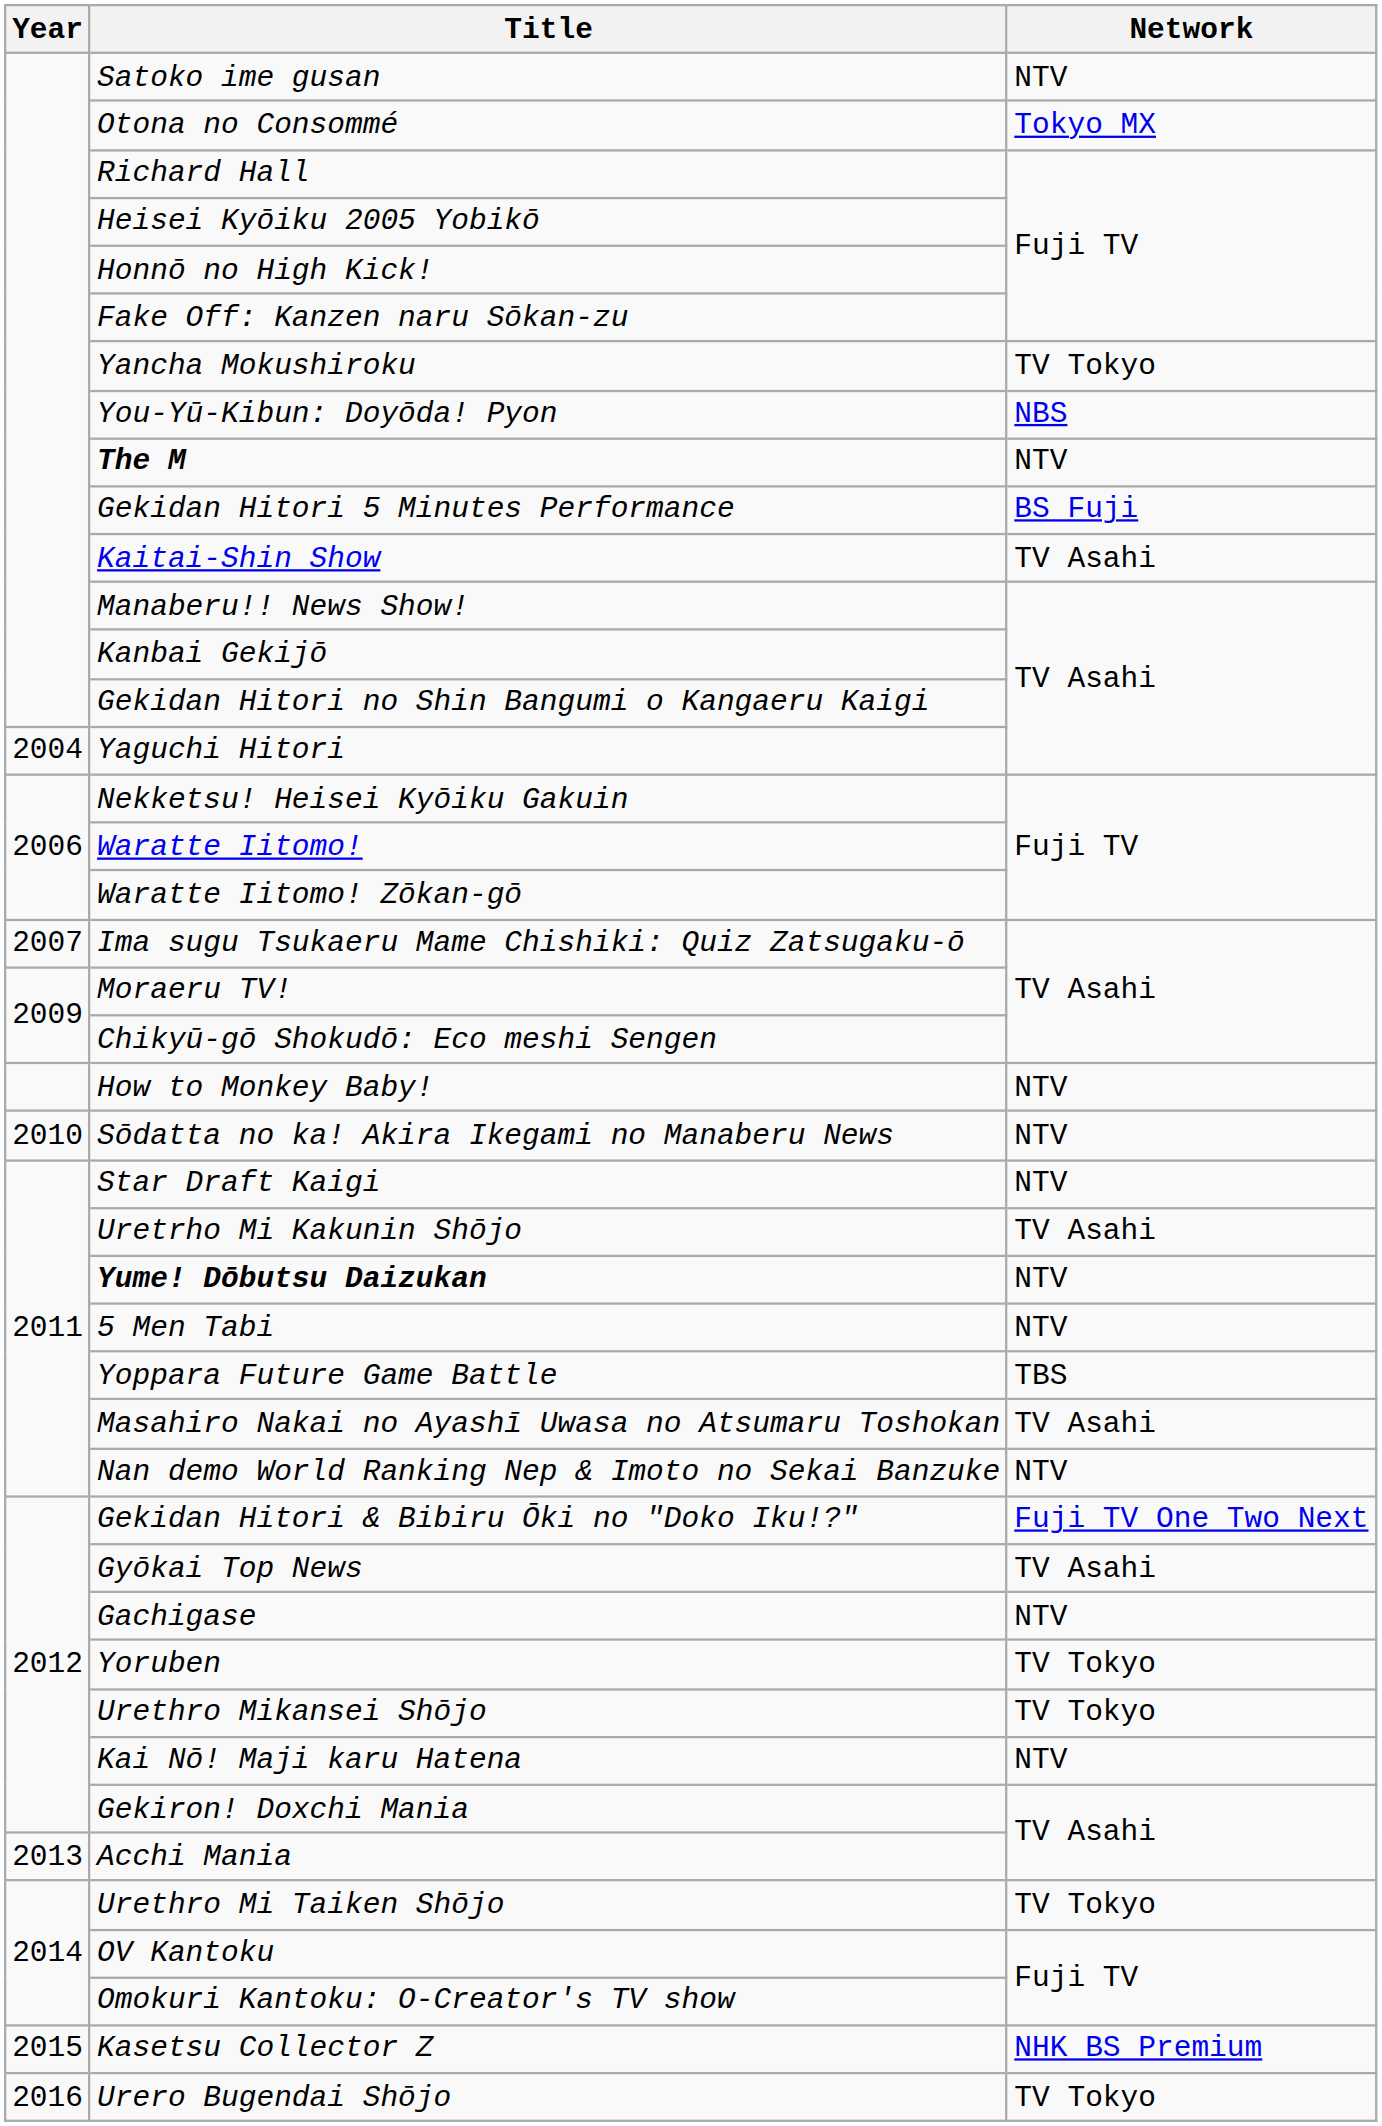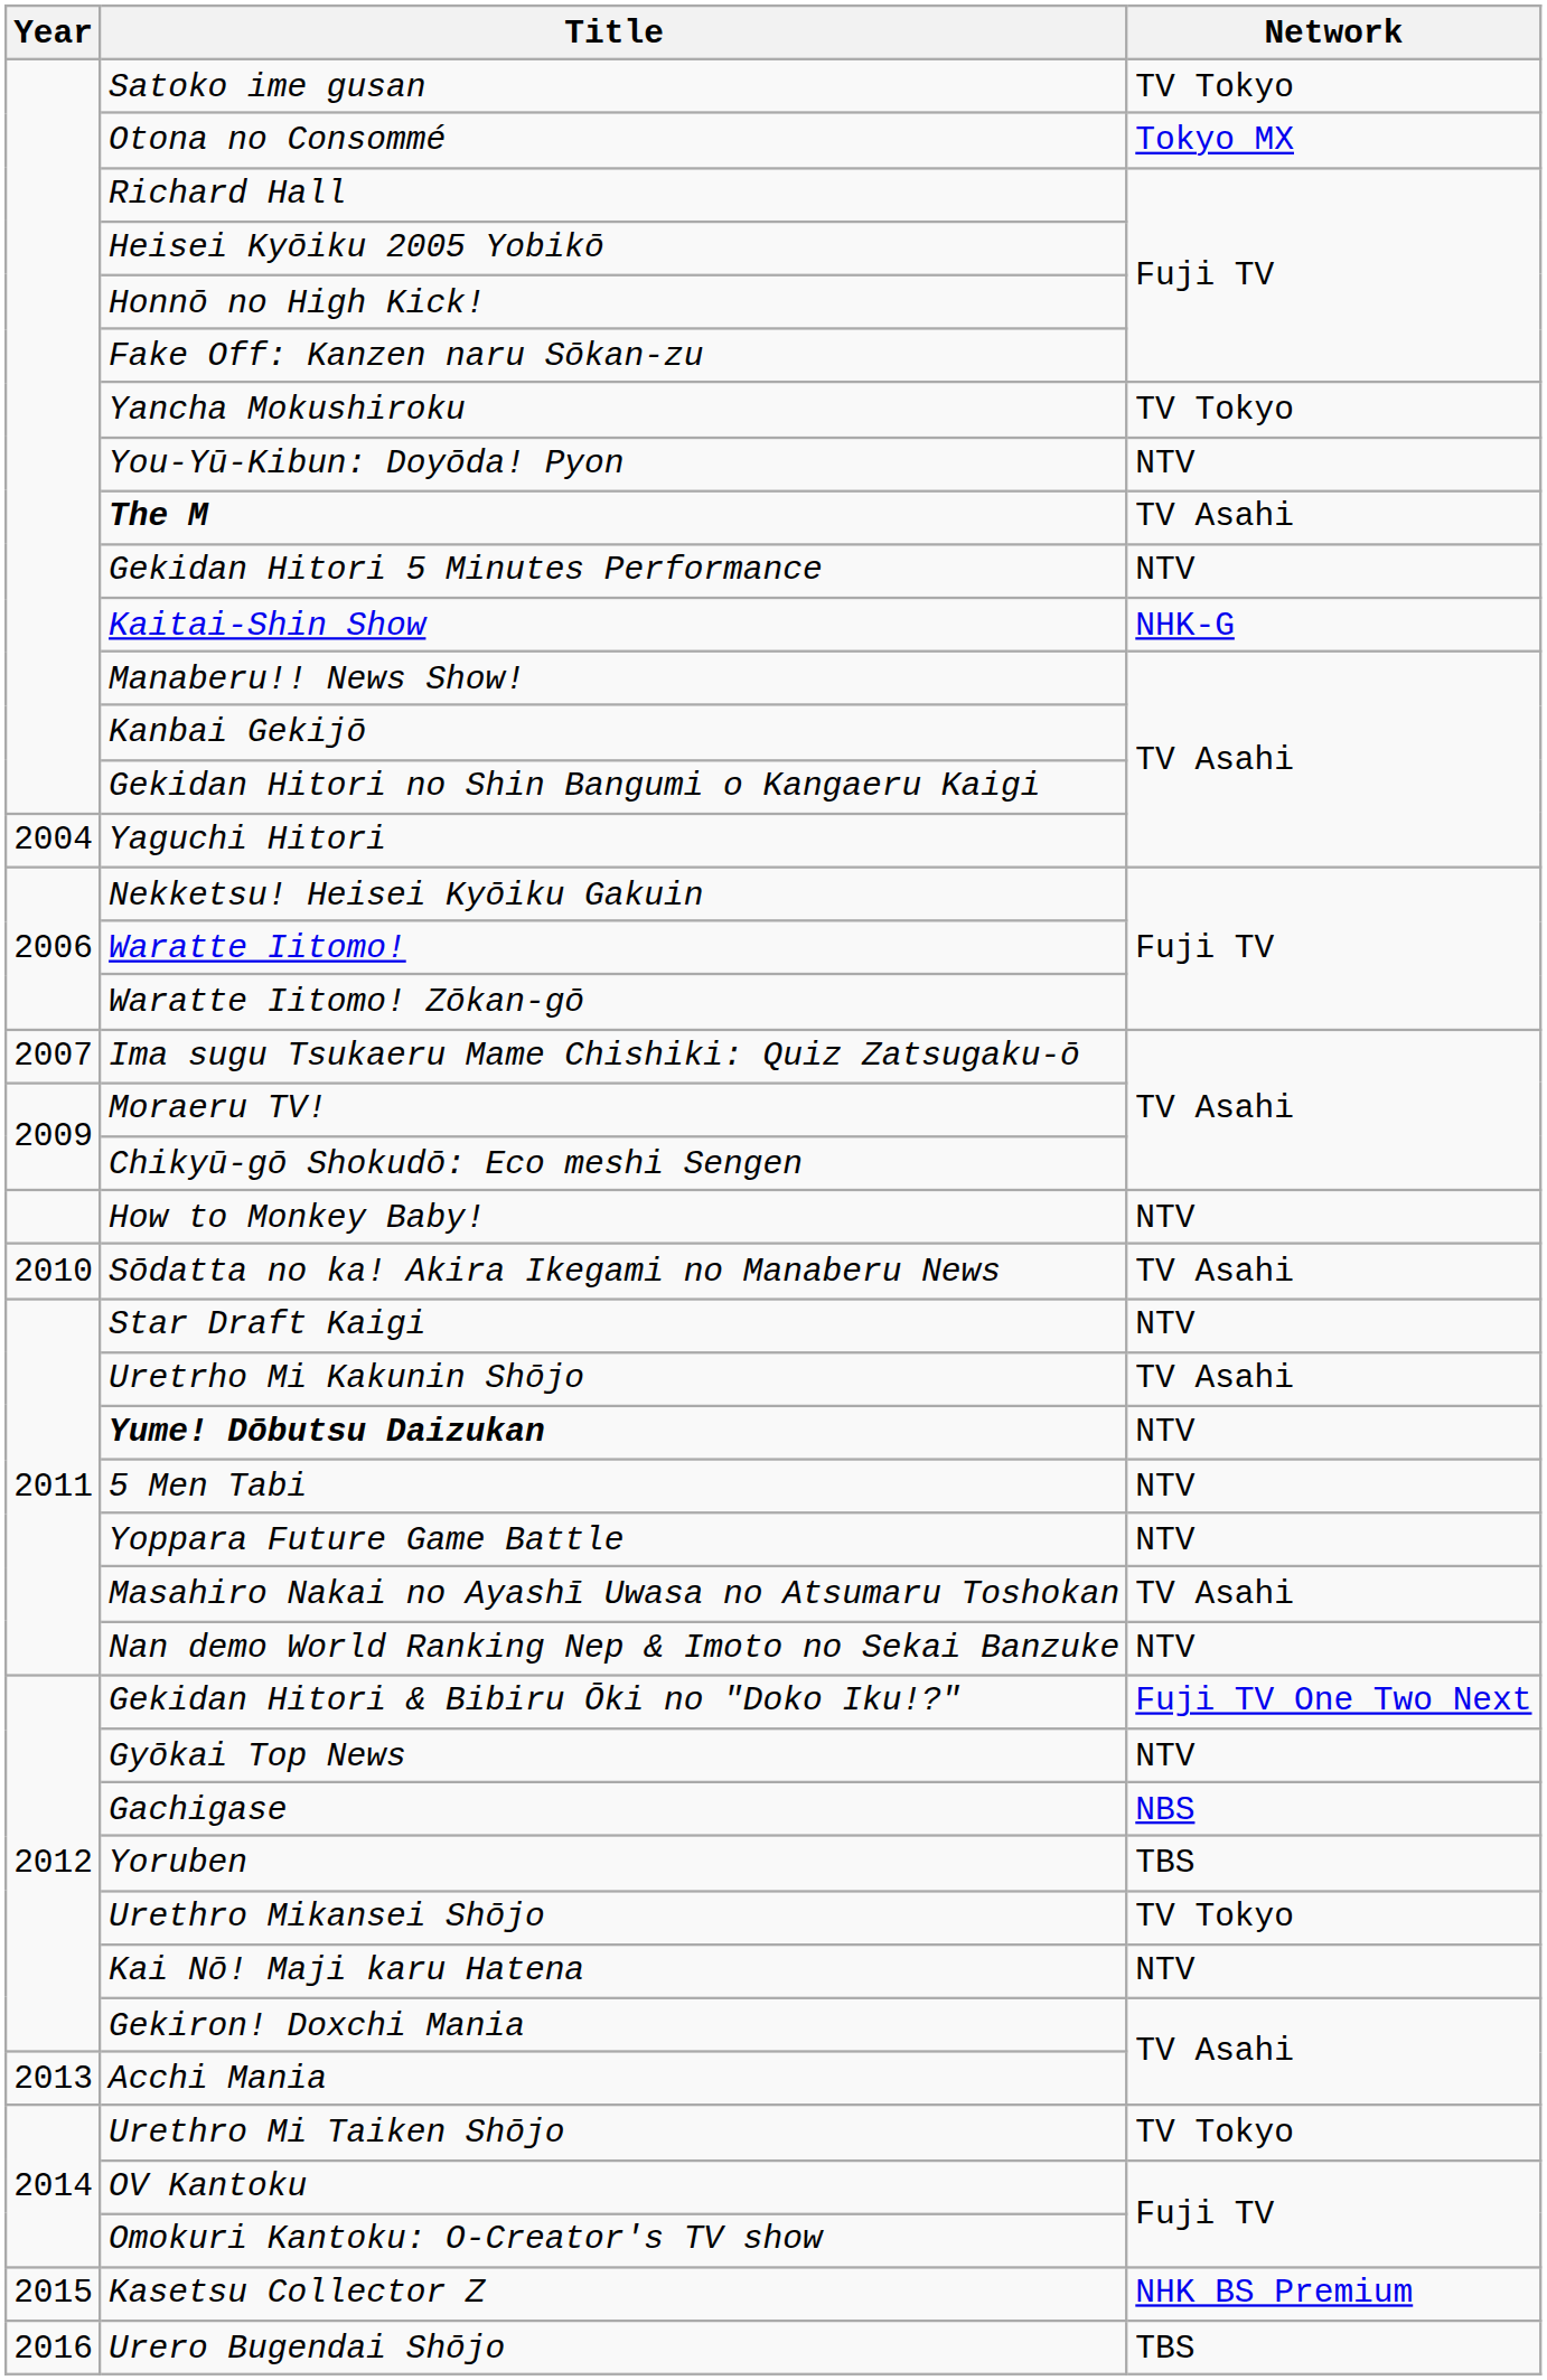 <table class="wikitable">
 <tr>
 <th>Year</th>
 <th>Title</th>
 <th>Network</th>
 </tr>
 <tr>
 <td rowspan="14"></td>
 <td><em>Satoko ime gusan</em></td>
-<td>NTV</td>
+<td>TV Tokyo</td>
 </tr>
 <tr>
 <td><em>Otona no Consommé</em></td>
 <td><a href='#'>Tokyo MX</a></td>
 </tr>
 <tr>
 <td><em>Richard Hall</em></td>
 <td rowspan="4">Fuji TV</td>
 </tr>
 <tr>
 <td><em>Heisei Kyōiku 2005 Yobikō</em></td>
 </tr>
 <tr>
 <td><em>Honnō no High Kick!</em></td>
 </tr>
 <tr>
 <td><em>Fake Off: Kanzen naru Sōkan-zu</em></td>
 </tr>
 <tr>
 <td><em>Yancha Mokushiroku</em></td>
 <td>TV Tokyo</td>
 </tr>
 <tr>
 <td><em>You-Yū-Kibun: Doyōda! Pyon</em></td>
-<td><a href='#'>NBS</a></td>
+<td>NTV</td>
 </tr>
 <tr>
 <td><strong><em>The M</em></strong></td>
+<td>TV Asahi</td>
+</tr>
+<tr>
+<td><em>Gekidan Hitori 5 Minutes Performance</em></td>
 <td>NTV</td>
 </tr>
 <tr>
-<td><em>Gekidan Hitori 5 Minutes Performance</em></td>
-<td><a href='#'>BS Fuji</a></td>
-</tr>
-<tr>
 <td><em><a href='#'>Kaitai-Shin Show</a></em></td>
-<td>TV Asahi</td>
+<td><a href='#'>NHK-G</a></td>
 </tr>
 <tr>
 <td><em>Manaberu!! News Show!</em></td>
 <td rowspan="4">TV Asahi</td>
 </tr>
 <tr>
 <td><em>Kanbai Gekijō</em></td>
 </tr>
 <tr>
 <td><em>Gekidan Hitori no Shin Bangumi o Kangaeru Kaigi</em></td>
 </tr>
 <tr>
 <td>2004</td>
 <td><em>Yaguchi Hitori</em></td>
 </tr>
 <tr>
 <td rowspan="3">2006</td>
 <td><em>Nekketsu! Heisei Kyōiku Gakuin</em></td>
 <td rowspan="3">Fuji TV</td>
 </tr>
 <tr>
 <td><em><a href='#'>Waratte Iitomo!</a></em></td>
 </tr>
 <tr>
 <td><em>Waratte Iitomo! Zōkan-gō</em></td>
 </tr>
 <tr>
 <td>2007</td>
 <td><em>Ima sugu Tsukaeru Mame Chishiki: Quiz Zatsugaku-ō</em></td>
 <td rowspan="3">TV Asahi</td>
 </tr>
 <tr>
 <td rowspan="2">2009</td>
 <td><em>Moraeru TV!</em></td>
 </tr>
 <tr>
 <td><em>Chikyū-gō Shokudō: Eco meshi Sengen</em></td>
 </tr>
 <tr>
 <td></td>
 <td><em>How to Monkey Baby!</em></td>
 <td>NTV</td>
 </tr>
 <tr>
 <td>2010</td>
 <td><em>Sōdatta no ka! Akira Ikegami no Manaberu News</em></td>
-<td>NTV</td>
+<td>TV Asahi</td>
 </tr>
 <tr>
 <td rowspan="7">2011</td>
 <td><em>Star Draft Kaigi</em></td>
 <td>NTV</td>
 </tr>
 <tr>
 <td><em>Uretrho Mi Kakunin Shōjo</em></td>
 <td>TV Asahi</td>
 </tr>
 <tr>
 <td><strong><em>Yume! Dōbutsu Daizukan</em></strong></td>
 <td>NTV</td>
 </tr>
 <tr>
 <td><em>5 Men Tabi</em></td>
 <td>NTV</td>
 </tr>
 <tr>
 <td><em>Yoppara Future Game Battle</em></td>
-<td>TBS</td>
+<td>NTV</td>
 </tr>
 <tr>
 <td><em>Masahiro Nakai no Ayashī Uwasa no Atsumaru Toshokan</em></td>
 <td>TV Asahi</td>
 </tr>
 <tr>
 <td><em>Nan demo World Ranking Nep & Imoto no Sekai Banzuke</em></td>
 <td>NTV</td>
 </tr>
 <tr>
 <td rowspan="7">2012</td>
 <td><em>Gekidan Hitori & Bibiru Ōki no "Doko Iku!?"</em></td>
 <td><a href='#'>Fuji TV One Two Next</a></td>
 </tr>
 <tr>
 <td><em>Gyōkai Top News</em></td>
-<td>TV Asahi</td>
+<td>NTV</td>
 </tr>
 <tr>
 <td><em>Gachigase</em></td>
-<td>NTV</td>
+<td><a href='#'>NBS</a></td>
 </tr>
 <tr>
 <td><em>Yoruben</em></td>
-<td>TV Tokyo</td>
+<td>TBS</td>
 </tr>
 <tr>
 <td><em>Urethro Mikansei Shōjo</em></td>
 <td>TV Tokyo</td>
 </tr>
 <tr>
 <td><em>Kai Nō! Maji karu Hatena</em></td>
 <td>NTV</td>
 </tr>
 <tr>
 <td><em>Gekiron! Doxchi Mania</em></td>
 <td rowspan="2">TV Asahi</td>
 </tr>
 <tr>
 <td>2013</td>
 <td><em>Acchi Mania</em></td>
 </tr>
 <tr>
 <td rowspan="3">2014</td>
 <td><em>Urethro Mi Taiken Shōjo</em></td>
 <td>TV Tokyo</td>
 </tr>
 <tr>
 <td><em>OV Kantoku</em></td>
 <td rowspan="2">Fuji TV</td>
 </tr>
 <tr>
 <td><em>Omokuri Kantoku: O-Creator's TV show</em></td>
 </tr>
 <tr>
 <td>2015</td>
 <td><em>Kasetsu Collector Z</em></td>
 <td><a href='#'>NHK BS Premium</a></td>
 </tr>
 <tr>
 <td>2016</td>
 <td><em>Urero Bugendai Shōjo</em></td>
-<td>TV Tokyo</td>
+<td>TBS</td>
 </tr>
 </table>
